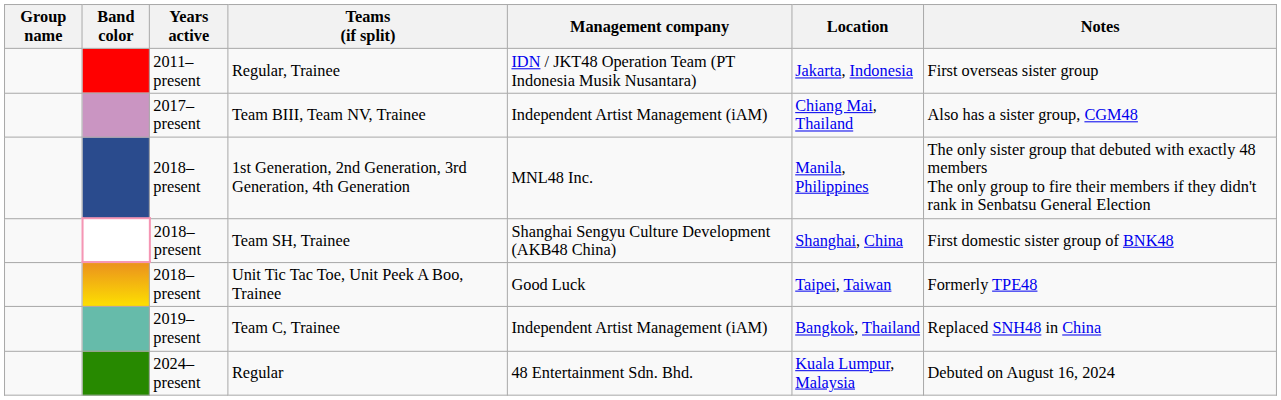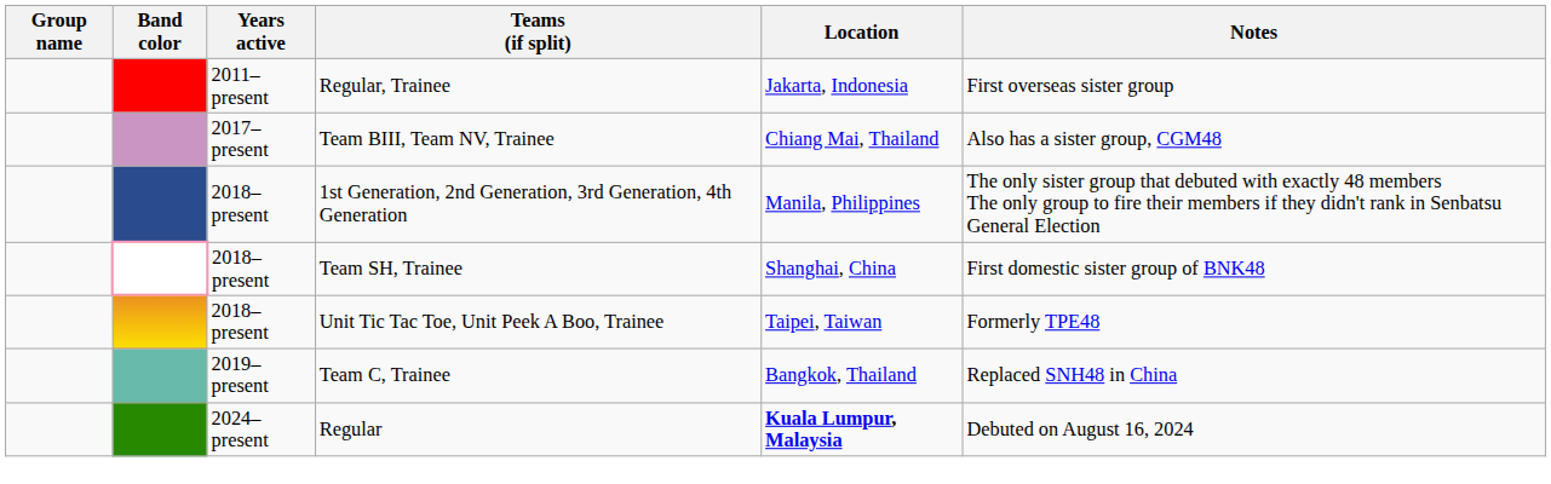 <table class="wikitable sortable plainrowheaders">
 <tr>
 <th>Group name</th>
 <th>Band color</th>
 <th>Years active </th>
 <th>Teams<br>(if split)</th>
-<th>Management company</th>
 <th>Location</th>
 <th class="unsortable">Notes</th>
 </tr>
 <tr>
 <td><a href='#'></a></td>
 <td style="background-color:#FF0000; text-align:center"></td>
 <td>2011–present</td>
 <td>Regular, Trainee</td>
-<td><a href='#'>IDN</a> / JKT48 Operation Team (PT Indonesia Musik Nusantara)</td>
 <td><a href='#'>Jakarta</a>, <a href='#'>Indonesia</a></td>
 <td>First overseas sister group</td>
 </tr>
 <tr>
 <td><a href='#'></a></td>
 <td style="background-color:#ca95c2; text-align:center"></td>
 <td>2017–present</td>
 <td>Team BIII, Team NV, Trainee</td>
-<td>Independent Artist Management (iAM)</td>
 <td><a href='#'>Chiang Mai</a>, <a href='#'>Thailand</a></td>
 <td>Also has a sister group, <a href='#'>CGM48</a></td>
 </tr>
 <tr>
 <td><a href='#'></a></td>
 <td style="background-color:#2a4b8d; text-align:center"></td>
 <td>2018–present</td>
 <td>1st Generation, 2nd Generation, 3rd Generation, 4th Generation</td>
-<td>MNL48 Inc.</td>
 <td><a href='#'>Manila</a>, <a href='#'>Philippines</a></td>
 <td>The only sister group that debuted with exactly 48 members<br>The only group to fire their members if they didn't rank in Senbatsu General Election</td>
 </tr>
 <tr>
 <td><a href='#'></a></td>
 <td style="background-color:#fff; border:2px #F596B4 solid; text-align:center"></td>
 <td>2018–present</td>
 <td>Team SH, Trainee</td>
-<td>Shanghai Sengyu Culture Development (AKB48 China)</td>
 <td><a href='#'>Shanghai</a>, <a href='#'>China</a></td>
 <td>First domestic sister group of <a href='#'>BNK48</a></td>
 </tr>
 <tr>
 <td><a href='#'></a></td>
 <td style="background: #eb921d; background: linear-gradient(to bottom, #eb921d 0%,#fddf01 100%); text-align:center"></td>
 <td>2018–present</td>
 <td>Unit Tic Tac Toe, Unit Peek A Boo, Trainee</td>
-<td>Good Luck</td>
 <td><a href='#'>Taipei</a>, <a href='#'>Taiwan</a></td>
 <td>Formerly <a href='#'>TPE48</a></td>
 </tr>
 <tr>
 <td><a href='#'></a></td>
 <td style="background-color:#66bbaa; text-align:center"></td>
 <td>2019–present</td>
 <td>Team C, Trainee</td>
-<td>Independent Artist Management (iAM)</td>
 <td><a href='#'>Bangkok</a>, <a href='#'>Thailand</a></td>
 <td>Replaced <a href='#'>SNH48</a> in <a href='#'>China</a></td>
 </tr>
 <tr>
 <td><a href='#'></a></td>
 <td style="background-color:#278900; text-align:center"></td>
 <td>2024–present</td>
 <td>Regular</td>
-<td>48 Entertainment Sdn. Bhd.</td>
-<td><a href='#'>Kuala Lumpur</a>, <a href='#'>Malaysia</a></td>
+<td><strong><a href='#'>Kuala Lumpur</a>, <a href='#'>Malaysia</a></strong></td>
 <td>Debuted on August 16, 2024</td>
 </tr>
 </table>
